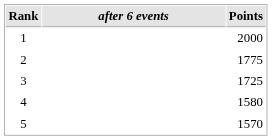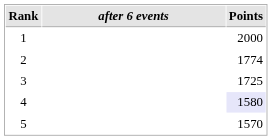 <table cellspacing="1" cellpadding="3" style="border:1px solid #aaa; font-size:90%;">
 <tr style="background:#e4e4e4;">
 <th style="border-bottom:1px solid #aaa; width:10px;">Rank</th>
 <th style="border-bottom:1px solid #aaa; width:200px; white-space:nowrap;"><em>after 6 events</em> </th>
 <th style="border-bottom:1px solid #aaa; width:20px;">Points</th>
 </tr>
 <tr>
 <td align=center>1</td>
 <td></td>
 <td align=right>2000</td>
 </tr>
 <tr>
 <td align=center>2</td>
 <td></td>
-<td align=right>1775</td>
+<td align=right>1774</td>
 </tr>
 <tr>
 <td align=center>3</td>
 <td></td>
 <td align=right>1725</td>
 </tr>
 <tr>
 <td align=center>4</td>
 <td></td>
-<td align=right>1580</td>
+<td align=right style="background: lavender;">1580</td>
 </tr>
 <tr>
 <td align=center>5</td>
 <td></td>
 <td align=right>1570</td>
 </tr>
 </table>
